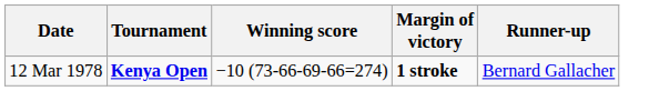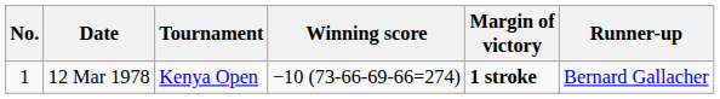 <table class="wikitable" style="font-size:95%;">
 <tr>
+<th>No.</th>
 <th>Date</th>
 <th>Tournament</th>
 <th>Winning score</th>
 <th>Margin of<br>victory</th>
 <th>Runner-up</th>
 </tr>
 <tr>
+<td align=center>1</td>
 <td align=right>12 Mar 1978</td>
-<td><strong><a href='#'>Kenya Open</a></strong></td>
+<td><a href='#'>Kenya Open</a></td>
 <td>−10 (73-66-69-66=274)</td>
 <td><strong>1 stroke</strong></td>
 <td> <a href='#'>Bernard Gallacher</a></td>
 </tr>
 </table>
